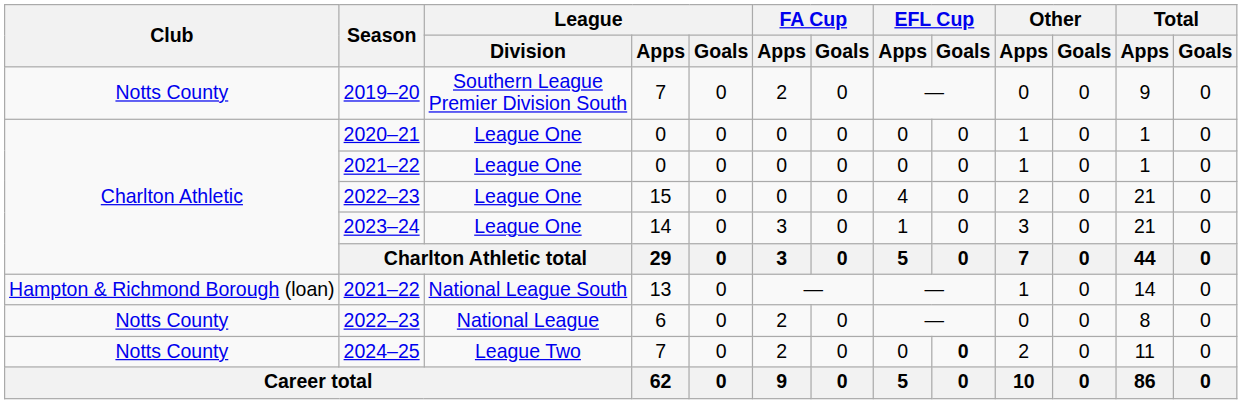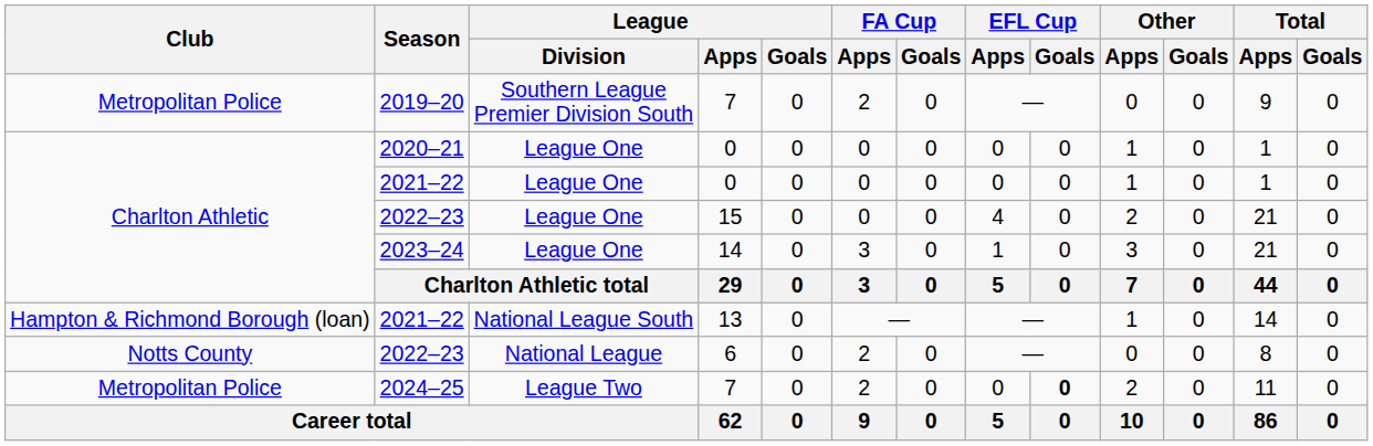 <table class="wikitable" style="text-align: center">
 <tr>
 <th rowspan="2">Club</th>
 <th rowspan="2">Season</th>
 <th colspan="3">League</th>
 <th colspan="2"><a href='#'>FA Cup</a></th>
 <th colspan="2"><a href='#'>EFL Cup</a></th>
 <th colspan="2">Other</th>
 <th colspan="2">Total</th>
 </tr>
 <tr>
 <th>Division</th>
 <th>Apps</th>
 <th>Goals</th>
 <th>Apps</th>
 <th>Goals</th>
 <th>Apps</th>
 <th>Goals</th>
 <th>Apps</th>
 <th>Goals</th>
 <th>Apps</th>
 <th>Goals</th>
 </tr>
 <tr>
-<td><a href='#'>Notts County</a></td>
+<td><a href='#'>Metropolitan Police</a></td>
 <td><a href='#'>2019–20</a></td>
 <td><a href='#'>Southern League<br>Premier Division South</a></td>
 <td>7</td>
 <td>0</td>
 <td>2</td>
 <td>0</td>
 <td colspan="2">—</td>
 <td>0</td>
 <td>0</td>
 <td>9</td>
 <td>0</td>
 </tr>
 <tr>
 <td rowspan="5"><a href='#'>Charlton Athletic</a></td>
 <td><a href='#'>2020–21</a></td>
 <td><a href='#'>League One</a></td>
 <td>0</td>
 <td>0</td>
 <td>0</td>
 <td>0</td>
 <td>0</td>
 <td>0</td>
 <td>1</td>
 <td>0</td>
 <td>1</td>
 <td>0</td>
 </tr>
 <tr>
 <td><a href='#'>2021–22</a></td>
 <td><a href='#'>League One</a></td>
 <td>0</td>
 <td>0</td>
 <td>0</td>
 <td>0</td>
 <td>0</td>
 <td>0</td>
 <td>1</td>
 <td>0</td>
 <td>1</td>
 <td>0</td>
 </tr>
 <tr>
 <td><a href='#'>2022–23</a></td>
 <td><a href='#'>League One</a></td>
 <td>15</td>
 <td>0</td>
 <td>0</td>
 <td>0</td>
 <td>4</td>
 <td>0</td>
 <td>2</td>
 <td>0</td>
 <td>21</td>
 <td>0</td>
 </tr>
 <tr>
 <td><a href='#'>2023–24</a></td>
 <td><a href='#'>League One</a></td>
 <td>14</td>
 <td>0</td>
 <td>3</td>
 <td>0</td>
 <td>1</td>
 <td>0</td>
 <td>3</td>
 <td>0</td>
 <td>21</td>
 <td>0</td>
 </tr>
 <tr>
 <th colspan="2">Charlton Athletic total</th>
 <th>29</th>
 <th>0</th>
 <th>3</th>
 <th>0</th>
 <th>5</th>
 <th>0</th>
 <th>7</th>
 <th>0</th>
 <th>44</th>
 <th>0</th>
 </tr>
 <tr>
 <td><a href='#'>Hampton & Richmond Borough</a> (loan)</td>
 <td><a href='#'>2021–22</a></td>
 <td><a href='#'>National League South</a></td>
 <td>13</td>
 <td>0</td>
 <td colspan="2">—</td>
 <td colspan="2">—</td>
 <td>1</td>
 <td>0</td>
 <td>14</td>
 <td>0</td>
 </tr>
 <tr>
 <td><a href='#'>Notts County</a></td>
 <td><a href='#'>2022–23</a></td>
 <td><a href='#'>National League</a></td>
 <td>6</td>
 <td>0</td>
 <td>2</td>
 <td>0</td>
 <td colspan="2">—</td>
 <td>0</td>
 <td>0</td>
 <td>8</td>
 <td>0</td>
 </tr>
 <tr>
-<td><a href='#'>Notts County</a></td>
+<td><a href='#'>Metropolitan Police</a></td>
 <td><a href='#'>2024–25</a></td>
 <td><a href='#'>League Two</a></td>
 <td>7</td>
 <td>0</td>
 <td>2</td>
 <td>0</td>
 <td>0</td>
 <td><strong>0</strong></td>
 <td>2</td>
 <td>0</td>
 <td>11</td>
 <td>0</td>
 </tr>
 <tr>
 <th colspan="3">Career total</th>
 <th>62</th>
 <th>0</th>
 <th>9</th>
 <th>0</th>
 <th>5</th>
 <th>0</th>
 <th>10</th>
 <th>0</th>
 <th>86</th>
 <th>0</th>
 </tr>
 </table>
